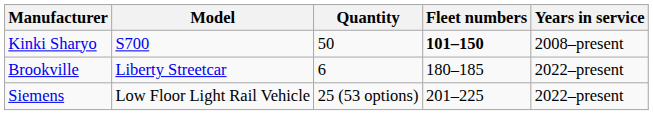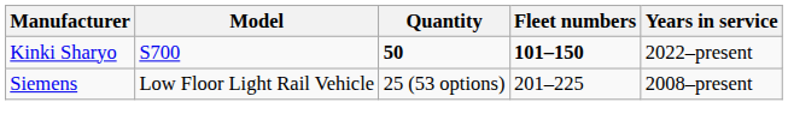 <table class="wikitable">
 <tr>
 <th>Manufacturer</th>
 <th>Model</th>
 <th>Quantity</th>
 <th>Fleet numbers</th>
 <th>Years in service</th>
 </tr>
 <tr>
 <td><a href='#'>Kinki Sharyo</a></td>
 <td><a href='#'>S700</a></td>
-<td>50</td>
+<td><strong>50</strong></td>
 <td><strong>101–150</strong></td>
-<td>2008–present</td>
-</tr>
-<tr>
-<td><a href='#'>Brookville</a></td>
-<td><a href='#'>Liberty Streetcar</a></td>
-<td>6</td>
-<td>180–185</td>
 <td>2022–present</td>
 </tr>
 <tr>
 <td><a href='#'>Siemens</a></td>
 <td>Low Floor Light Rail Vehicle</td>
 <td>25 (53 options)</td>
 <td>201–225</td>
-<td>2022–present</td>
+<td>2008–present</td>
 </tr>
 </table>
